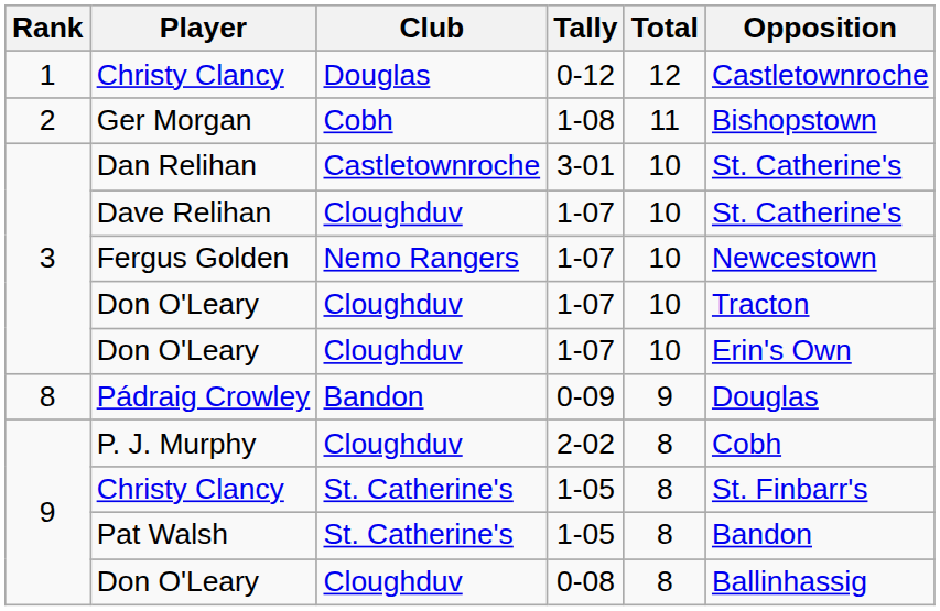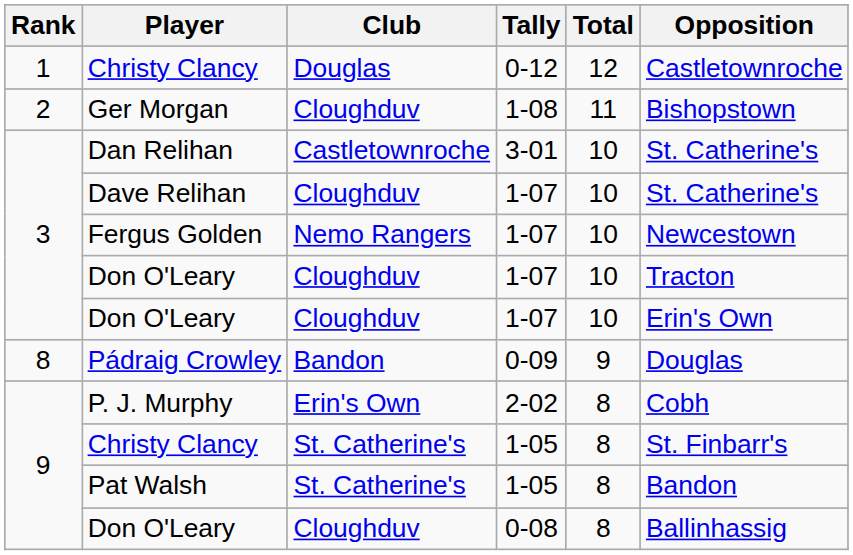 <table class="wikitable">
 <tr>
 <th>Rank</th>
 <th>Player</th>
 <th>Club</th>
 <th>Tally</th>
 <th>Total</th>
 <th>Opposition</th>
 </tr>
 <tr>
 <td rowspan="1" style="text-align:center;">1</td>
 <td><a href='#'>Christy Clancy</a></td>
 <td><a href='#'>Douglas</a></td>
 <td align=center>0-12</td>
 <td align=center>12</td>
 <td><a href='#'>Castletownroche</a></td>
 </tr>
 <tr>
 <td rowspan="1" style="text-align:center;">2</td>
 <td>Ger Morgan</td>
-<td><a href='#'>Cobh</a></td>
+<td><a href='#'>Cloughduv</a></td>
 <td align=center>1-08</td>
 <td align=center>11</td>
 <td><a href='#'>Bishopstown</a></td>
 </tr>
 <tr>
 <td rowspan="5" style="text-align:center;">3</td>
 <td>Dan Relihan</td>
 <td><a href='#'>Castletownroche</a></td>
 <td align=center>3-01</td>
 <td align=center>10</td>
 <td><a href='#'>St. Catherine's</a></td>
 </tr>
 <tr>
 <td>Dave Relihan</td>
 <td><a href='#'>Cloughduv</a></td>
 <td align=center>1-07</td>
 <td align=center>10</td>
 <td><a href='#'>St. Catherine's</a></td>
 </tr>
 <tr>
 <td>Fergus Golden</td>
 <td><a href='#'>Nemo Rangers</a></td>
 <td align=center>1-07</td>
 <td align=center>10</td>
 <td><a href='#'>Newcestown</a></td>
 </tr>
 <tr>
 <td>Don O'Leary</td>
 <td><a href='#'>Cloughduv</a></td>
 <td align=center>1-07</td>
 <td align=center>10</td>
 <td><a href='#'>Tracton</a></td>
 </tr>
 <tr>
 <td>Don O'Leary</td>
 <td><a href='#'>Cloughduv</a></td>
 <td align=center>1-07</td>
 <td align=center>10</td>
 <td><a href='#'>Erin's Own</a></td>
 </tr>
 <tr>
 <td rowspan="1" style="text-align:center;">8</td>
 <td><a href='#'>Pádraig Crowley</a></td>
 <td><a href='#'>Bandon</a></td>
 <td align=center>0-09</td>
 <td align=center>9</td>
 <td><a href='#'>Douglas</a></td>
 </tr>
 <tr>
 <td rowspan="4" style="text-align:center;">9</td>
 <td>P. J. Murphy</td>
-<td><a href='#'>Cloughduv</a></td>
+<td><a href='#'>Erin's Own</a></td>
 <td align=center>2-02</td>
 <td align=center>8</td>
 <td><a href='#'>Cobh</a></td>
 </tr>
 <tr>
 <td><a href='#'>Christy Clancy</a></td>
 <td><a href='#'>St. Catherine's</a></td>
 <td align=center>1-05</td>
 <td align=center>8</td>
 <td><a href='#'>St. Finbarr's</a></td>
 </tr>
 <tr>
 <td>Pat Walsh</td>
 <td><a href='#'>St. Catherine's</a></td>
 <td align=center>1-05</td>
 <td align=center>8</td>
 <td><a href='#'>Bandon</a></td>
 </tr>
 <tr>
 <td>Don O'Leary</td>
 <td><a href='#'>Cloughduv</a></td>
 <td align=center>0-08</td>
 <td align=center>8</td>
 <td><a href='#'>Ballinhassig</a></td>
 </tr>
 </table>
